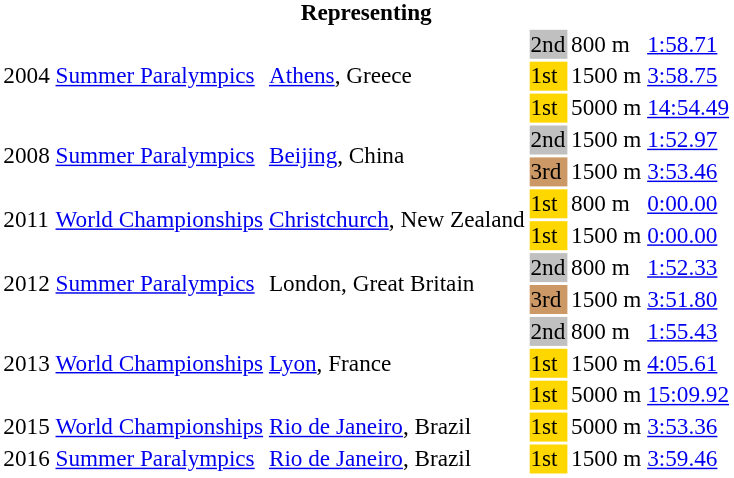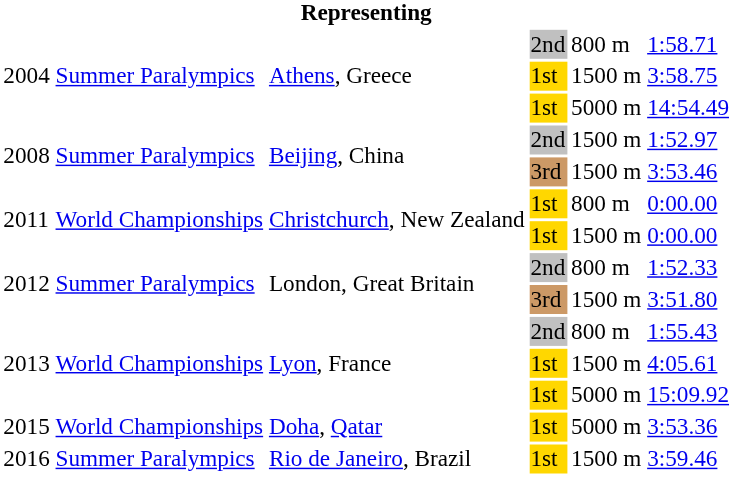 <table>
 <tr>
 <th colspan="6">Representing </th>
 </tr>
 <tr>
 <td rowspan=3>2004</td>
 <td rowspan=3><a href='#'>Summer Paralympics</a></td>
 <td rowspan=3><a href='#'>Athens</a>, Greece</td>
 <td bgcolor=silver>2nd</td>
 <td>800 m</td>
 <td><a href='#'>1:58.71</a></td>
 </tr>
 <tr>
 <td style="background:gold;">1st</td>
 <td>1500 m</td>
 <td><a href='#'>3:58.75</a></td>
 </tr>
 <tr>
 <td style="background:gold;">1st</td>
 <td>5000 m</td>
 <td><a href='#'>14:54.49</a></td>
 </tr>
 <tr>
 <td rowspan=2>2008</td>
 <td rowspan=2><a href='#'>Summer Paralympics</a></td>
 <td rowspan=2><a href='#'>Beijing</a>, China</td>
 <td bgcolor=silver>2nd</td>
 <td>1500 m</td>
 <td><a href='#'>1:52.97</a></td>
 </tr>
 <tr>
 <td style="background:#c96;">3rd</td>
 <td>1500 m</td>
 <td><a href='#'>3:53.46</a></td>
 </tr>
 <tr>
 <td rowspan=2>2011</td>
 <td rowspan=2><a href='#'>World Championships</a></td>
 <td rowspan=2><a href='#'>Christchurch</a>, New Zealand</td>
 <td style="background:gold;">1st</td>
 <td>800 m</td>
 <td><a href='#'>0:00.00</a></td>
 </tr>
 <tr>
 <td style="background:gold;">1st</td>
 <td>1500 m</td>
 <td><a href='#'>0:00.00</a></td>
 </tr>
 <tr>
 <td rowspan=2>2012</td>
 <td rowspan=2><a href='#'>Summer Paralympics</a></td>
 <td rowspan=2>London, Great Britain</td>
 <td bgcolor=silver>2nd</td>
 <td>800 m</td>
 <td><a href='#'>1:52.33</a> </td>
 </tr>
 <tr>
 <td style="background:#c96;">3rd</td>
 <td>1500 m</td>
 <td><a href='#'>3:51.80</a> </td>
 </tr>
 <tr>
 <td rowspan=3>2013</td>
 <td rowspan=3><a href='#'>World Championships</a></td>
 <td rowspan=3><a href='#'>Lyon</a>, France</td>
 <td bgcolor=silver>2nd</td>
 <td>800 m</td>
 <td><a href='#'>1:55.43</a></td>
 </tr>
 <tr>
 <td style="background:gold;">1st</td>
 <td>1500 m</td>
 <td><a href='#'>4:05.61</a></td>
 </tr>
 <tr>
 <td style="background:gold;">1st</td>
 <td>5000 m</td>
 <td><a href='#'>15:09.92</a> </td>
 </tr>
 <tr>
 <td>2015</td>
 <td><a href='#'>World Championships</a></td>
-<td><a href='#'>Rio de Janeiro</a>, Brazil</td>
+<td><a href='#'>Doha</a>, <a href='#'>Qatar</a></td>
 <td style="background:gold;">1st</td>
 <td>5000 m</td>
 <td><a href='#'>3:53.36</a> </td>
 </tr>
 <tr>
 <td>2016</td>
 <td><a href='#'>Summer Paralympics</a></td>
 <td><a href='#'>Rio de Janeiro</a>, Brazil</td>
 <td style="background:gold;">1st</td>
 <td>1500 m</td>
 <td><a href='#'>3:59.46</a> </td>
 </tr>
 <tr>
 </tr>
 </table>
